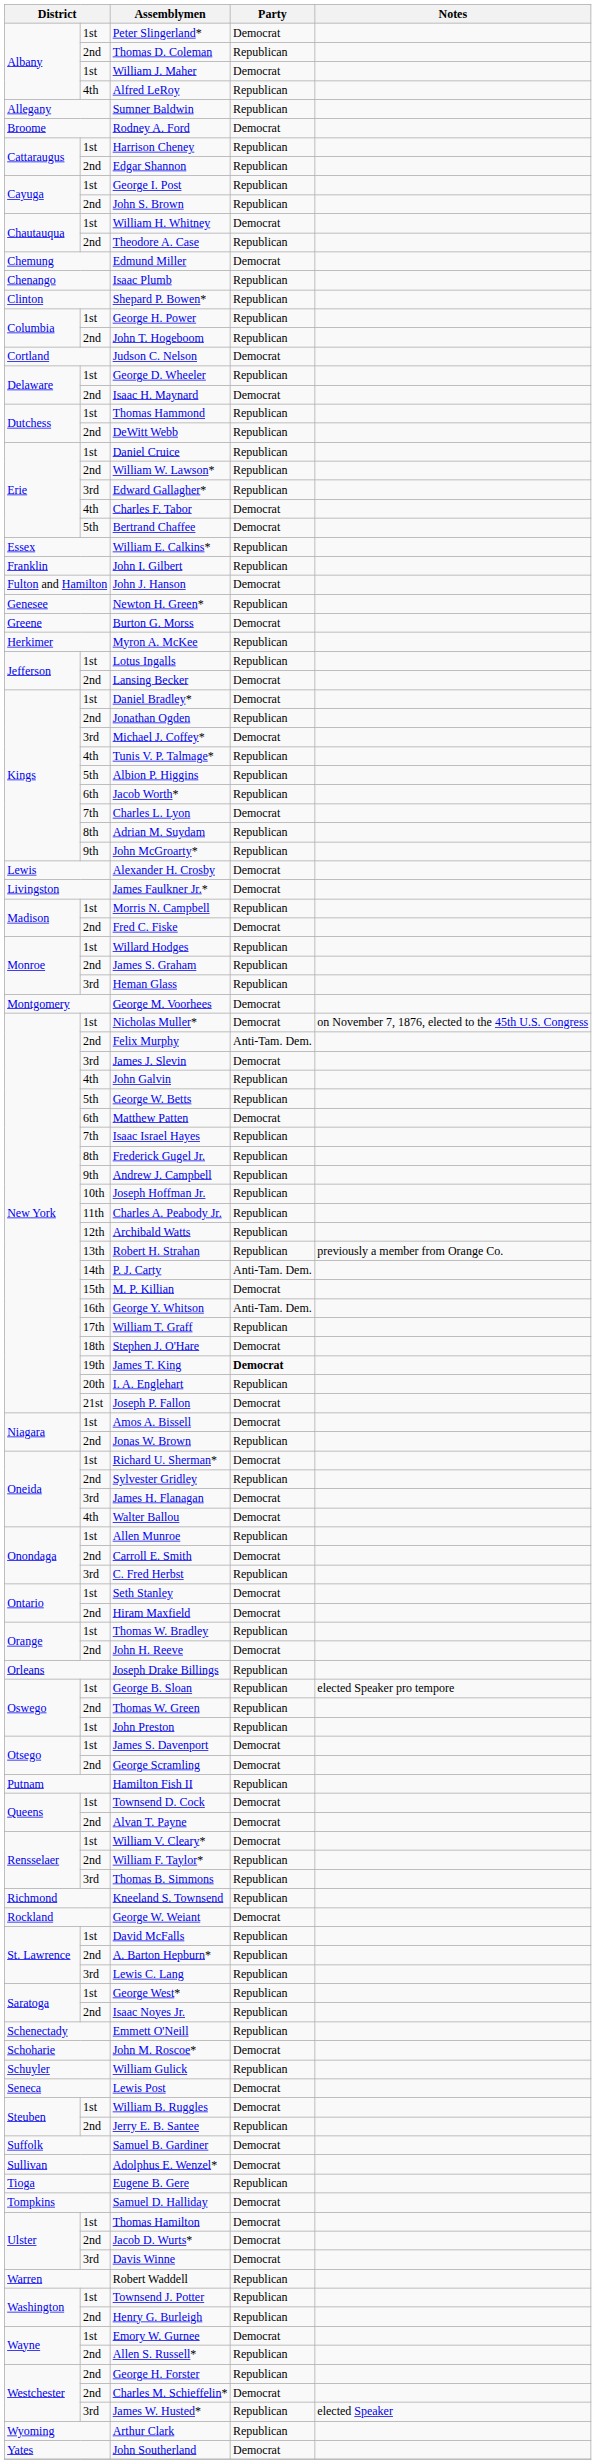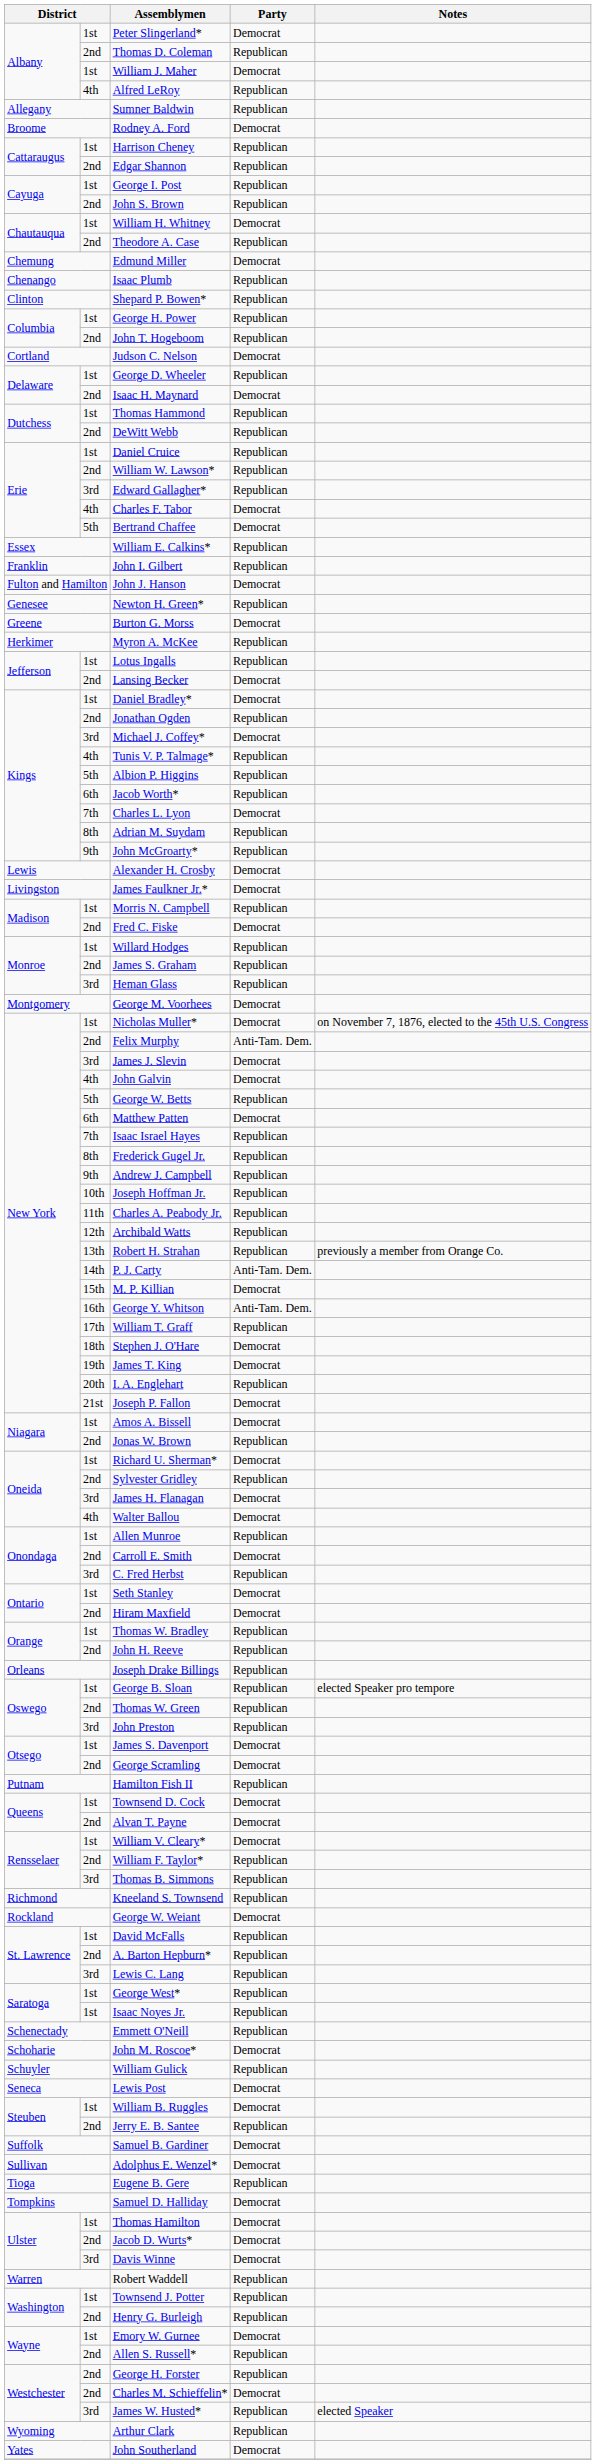 <table class=wikitable>
 <tr>
 <th colspan="2">District</th>
 <th>Assemblymen</th>
 <th>Party</th>
 <th>Notes</th>
 </tr>
 <tr>
 <td rowspan="4"><a href='#'>Albany</a></td>
 <td>1st</td>
 <td><a href='#'>Peter Slingerland</a>*</td>
 <td>Democrat</td>
 <td></td>
 </tr>
 <tr>
 <td>2nd</td>
 <td><a href='#'>Thomas D. Coleman</a></td>
 <td>Republican</td>
 <td></td>
 </tr>
 <tr>
 <td>1st</td>
 <td><a href='#'>William J. Maher</a></td>
 <td>Democrat</td>
 <td></td>
 </tr>
 <tr>
 <td>4th</td>
 <td><a href='#'>Alfred LeRoy</a></td>
 <td>Republican</td>
 <td></td>
 </tr>
 <tr>
 <td colspan="2"><a href='#'>Allegany</a></td>
 <td><a href='#'>Sumner Baldwin</a></td>
 <td>Republican</td>
 <td></td>
 </tr>
 <tr>
 <td colspan="2"><a href='#'>Broome</a></td>
 <td><a href='#'>Rodney A. Ford</a></td>
 <td>Democrat</td>
 <td></td>
 </tr>
 <tr>
 <td rowspan="2"><a href='#'>Cattaraugus</a></td>
 <td>1st</td>
 <td><a href='#'>Harrison Cheney</a></td>
 <td>Republican</td>
 <td></td>
 </tr>
 <tr>
 <td>2nd</td>
 <td><a href='#'>Edgar Shannon</a></td>
 <td>Republican</td>
 <td></td>
 </tr>
 <tr>
 <td rowspan="2"><a href='#'>Cayuga</a></td>
 <td>1st</td>
 <td><a href='#'>George I. Post</a></td>
 <td>Republican</td>
 <td></td>
 </tr>
 <tr>
 <td>2nd</td>
 <td><a href='#'>John S. Brown</a></td>
 <td>Republican</td>
 <td></td>
 </tr>
 <tr>
 <td rowspan="2"><a href='#'>Chautauqua</a></td>
 <td>1st</td>
 <td><a href='#'>William H. Whitney</a></td>
 <td>Democrat</td>
 <td></td>
 </tr>
 <tr>
 <td>2nd</td>
 <td><a href='#'>Theodore A. Case</a></td>
 <td>Republican</td>
 <td></td>
 </tr>
 <tr>
 <td colspan="2"><a href='#'>Chemung</a></td>
 <td><a href='#'>Edmund Miller</a></td>
 <td>Democrat</td>
 <td></td>
 </tr>
 <tr>
 <td colspan="2"><a href='#'>Chenango</a></td>
 <td><a href='#'>Isaac Plumb</a></td>
 <td>Republican</td>
 <td></td>
 </tr>
 <tr>
 <td colspan="2"><a href='#'>Clinton</a></td>
 <td><a href='#'>Shepard P. Bowen</a>*</td>
 <td>Republican</td>
 <td></td>
 </tr>
 <tr>
 <td rowspan="2"><a href='#'>Columbia</a></td>
 <td>1st</td>
 <td><a href='#'>George H. Power</a></td>
 <td>Republican</td>
 <td></td>
 </tr>
 <tr>
 <td>2nd</td>
 <td><a href='#'>John T. Hogeboom</a></td>
 <td>Republican</td>
 <td></td>
 </tr>
 <tr>
 <td colspan="2"><a href='#'>Cortland</a></td>
 <td><a href='#'>Judson C. Nelson</a></td>
 <td>Democrat</td>
 <td></td>
 </tr>
 <tr>
 <td rowspan="2"><a href='#'>Delaware</a></td>
 <td>1st</td>
 <td><a href='#'>George D. Wheeler</a></td>
 <td>Republican</td>
 <td></td>
 </tr>
 <tr>
 <td>2nd</td>
 <td><a href='#'>Isaac H. Maynard</a></td>
 <td>Democrat</td>
 <td></td>
 </tr>
 <tr>
 <td rowspan="2"><a href='#'>Dutchess</a></td>
 <td>1st</td>
 <td><a href='#'>Thomas Hammond</a></td>
 <td>Republican</td>
 <td></td>
 </tr>
 <tr>
 <td>2nd</td>
 <td><a href='#'>DeWitt Webb</a></td>
 <td>Republican</td>
 <td></td>
 </tr>
 <tr>
 <td rowspan="5"><a href='#'>Erie</a></td>
 <td>1st</td>
 <td><a href='#'>Daniel Cruice</a></td>
 <td>Republican</td>
 <td></td>
 </tr>
 <tr>
 <td>2nd</td>
 <td><a href='#'>William W. Lawson</a>*</td>
 <td>Republican</td>
 <td></td>
 </tr>
 <tr>
 <td>3rd</td>
 <td><a href='#'>Edward Gallagher</a>*</td>
 <td>Republican</td>
 <td></td>
 </tr>
 <tr>
 <td>4th</td>
 <td><a href='#'>Charles F. Tabor</a></td>
 <td>Democrat</td>
 <td></td>
 </tr>
 <tr>
 <td>5th</td>
 <td><a href='#'>Bertrand Chaffee</a></td>
 <td>Democrat</td>
 <td></td>
 </tr>
 <tr>
 <td colspan="2"><a href='#'>Essex</a></td>
 <td><a href='#'>William E. Calkins</a>*</td>
 <td>Republican</td>
 <td></td>
 </tr>
 <tr>
 <td colspan="2"><a href='#'>Franklin</a></td>
 <td><a href='#'>John I. Gilbert</a></td>
 <td>Republican</td>
 <td></td>
 </tr>
 <tr>
 <td colspan="2"><a href='#'>Fulton</a> and <a href='#'>Hamilton</a></td>
 <td><a href='#'>John J. Hanson</a></td>
 <td>Democrat</td>
 <td></td>
 </tr>
 <tr>
 <td colspan="2"><a href='#'>Genesee</a></td>
 <td><a href='#'>Newton H. Green</a>*</td>
 <td>Republican</td>
 <td></td>
 </tr>
 <tr>
 <td colspan="2"><a href='#'>Greene</a></td>
 <td><a href='#'>Burton G. Morss</a></td>
 <td>Democrat</td>
 <td></td>
 </tr>
 <tr>
 <td colspan="2"><a href='#'>Herkimer</a></td>
 <td><a href='#'>Myron A. McKee</a></td>
 <td>Republican</td>
 <td></td>
 </tr>
 <tr>
 <td rowspan="2"><a href='#'>Jefferson</a></td>
 <td>1st</td>
 <td><a href='#'>Lotus Ingalls</a></td>
 <td>Republican</td>
 <td></td>
 </tr>
 <tr>
 <td>2nd</td>
 <td><a href='#'>Lansing Becker</a></td>
 <td>Democrat</td>
 <td></td>
 </tr>
 <tr>
 <td rowspan="9"><a href='#'>Kings</a></td>
 <td>1st</td>
 <td><a href='#'>Daniel Bradley</a>*</td>
 <td>Democrat</td>
 <td></td>
 </tr>
 <tr>
 <td>2nd</td>
 <td><a href='#'>Jonathan Ogden</a></td>
 <td>Republican</td>
 <td></td>
 </tr>
 <tr>
 <td>3rd</td>
 <td><a href='#'>Michael J. Coffey</a>*</td>
 <td>Democrat</td>
 <td></td>
 </tr>
 <tr>
 <td>4th</td>
 <td><a href='#'>Tunis V. P. Talmage</a>*</td>
 <td>Republican</td>
 <td></td>
 </tr>
 <tr>
 <td>5th</td>
 <td><a href='#'>Albion P. Higgins</a></td>
 <td>Republican</td>
 <td></td>
 </tr>
 <tr>
 <td>6th</td>
 <td><a href='#'>Jacob Worth</a>*</td>
 <td>Republican</td>
 <td></td>
 </tr>
 <tr>
 <td>7th</td>
 <td><a href='#'>Charles L. Lyon</a></td>
 <td>Democrat</td>
 <td></td>
 </tr>
 <tr>
 <td>8th</td>
 <td><a href='#'>Adrian M. Suydam</a></td>
 <td>Republican</td>
 <td></td>
 </tr>
 <tr>
 <td>9th</td>
 <td><a href='#'>John McGroarty</a>*</td>
 <td>Republican</td>
 <td></td>
 </tr>
 <tr>
 <td colspan="2"><a href='#'>Lewis</a></td>
 <td><a href='#'>Alexander H. Crosby</a></td>
 <td>Democrat</td>
 <td></td>
 </tr>
 <tr>
 <td colspan="2"><a href='#'>Livingston</a></td>
 <td><a href='#'>James Faulkner Jr.</a>*</td>
 <td>Democrat</td>
 <td></td>
 </tr>
 <tr>
 <td rowspan="2"><a href='#'>Madison</a></td>
 <td>1st</td>
 <td><a href='#'>Morris N. Campbell</a></td>
 <td>Republican</td>
 <td></td>
 </tr>
 <tr>
 <td>2nd</td>
 <td><a href='#'>Fred C. Fiske</a></td>
 <td>Democrat</td>
 <td></td>
 </tr>
 <tr>
 <td rowspan="3"><a href='#'>Monroe</a></td>
 <td>1st</td>
 <td><a href='#'>Willard Hodges</a></td>
 <td>Republican</td>
 <td></td>
 </tr>
 <tr>
 <td>2nd</td>
 <td><a href='#'>James S. Graham</a></td>
 <td>Republican</td>
 <td></td>
 </tr>
 <tr>
 <td>3rd</td>
 <td><a href='#'>Heman Glass</a></td>
 <td>Republican</td>
 <td></td>
 </tr>
 <tr>
 <td colspan="2"><a href='#'>Montgomery</a></td>
 <td><a href='#'>George M. Voorhees</a></td>
 <td>Democrat</td>
 <td></td>
 </tr>
 <tr>
 <td rowspan="21"><a href='#'>New York</a></td>
 <td>1st</td>
 <td><a href='#'>Nicholas Muller</a>*</td>
 <td>Democrat</td>
 <td>on November 7, 1876, elected to the <a href='#'>45th U.S. Congress</a></td>
 </tr>
 <tr>
 <td>2nd</td>
 <td><a href='#'>Felix Murphy</a></td>
 <td>Anti-Tam. Dem.</td>
 <td></td>
 </tr>
 <tr>
 <td>3rd</td>
 <td><a href='#'>James J. Slevin</a></td>
 <td>Democrat</td>
 <td></td>
 </tr>
 <tr>
 <td>4th</td>
 <td><a href='#'>John Galvin</a></td>
-<td>Republican</td>
+<td>Democrat</td>
 <td></td>
 </tr>
 <tr>
 <td>5th</td>
 <td><a href='#'>George W. Betts</a></td>
 <td>Republican</td>
 <td></td>
 </tr>
 <tr>
 <td>6th</td>
 <td><a href='#'>Matthew Patten</a></td>
 <td>Democrat</td>
 <td></td>
 </tr>
 <tr>
 <td>7th</td>
 <td><a href='#'>Isaac Israel Hayes</a></td>
 <td>Republican</td>
 <td></td>
 </tr>
 <tr>
 <td>8th</td>
 <td><a href='#'>Frederick Gugel Jr.</a></td>
 <td>Republican</td>
 <td></td>
 </tr>
 <tr>
 <td>9th</td>
 <td><a href='#'>Andrew J. Campbell</a></td>
 <td>Republican</td>
 <td></td>
 </tr>
 <tr>
 <td>10th</td>
 <td><a href='#'>Joseph Hoffman Jr.</a></td>
 <td>Republican</td>
 <td></td>
 </tr>
 <tr>
 <td>11th</td>
 <td><a href='#'>Charles A. Peabody Jr.</a></td>
 <td>Republican</td>
 <td></td>
 </tr>
 <tr>
 <td>12th</td>
 <td><a href='#'>Archibald Watts</a></td>
 <td>Republican</td>
 <td></td>
 </tr>
 <tr>
 <td>13th</td>
 <td><a href='#'>Robert H. Strahan</a></td>
 <td>Republican</td>
 <td>previously a member from Orange Co.</td>
 </tr>
 <tr>
 <td>14th</td>
 <td><a href='#'>P. J. Carty</a></td>
 <td>Anti-Tam. Dem.</td>
 <td></td>
 </tr>
 <tr>
 <td>15th</td>
 <td><a href='#'>M. P. Killian</a></td>
 <td>Democrat</td>
 <td></td>
 </tr>
 <tr>
 <td>16th</td>
 <td><a href='#'>George Y. Whitson</a></td>
 <td>Anti-Tam. Dem.</td>
 <td></td>
 </tr>
 <tr>
 <td>17th</td>
 <td><a href='#'>William T. Graff</a></td>
 <td>Republican</td>
 <td></td>
 </tr>
 <tr>
 <td>18th</td>
 <td><a href='#'>Stephen J. O'Hare</a></td>
 <td>Democrat</td>
 <td></td>
 </tr>
 <tr>
 <td>19th</td>
 <td><a href='#'>James T. King</a></td>
-<td><strong>Democrat</strong></td>
+<td>Democrat</td>
 <td></td>
 </tr>
 <tr>
 <td>20th</td>
 <td><a href='#'>I. A. Englehart</a></td>
 <td>Republican</td>
 <td></td>
 </tr>
 <tr>
 <td>21st</td>
 <td><a href='#'>Joseph P. Fallon</a></td>
 <td>Democrat</td>
 <td></td>
 </tr>
 <tr>
 <td rowspan="2"><a href='#'>Niagara</a></td>
 <td>1st</td>
 <td><a href='#'>Amos A. Bissell</a></td>
 <td>Democrat</td>
 <td></td>
 </tr>
 <tr>
 <td>2nd</td>
 <td><a href='#'>Jonas W. Brown</a></td>
 <td>Republican</td>
 <td></td>
 </tr>
 <tr>
 <td rowspan="4"><a href='#'>Oneida</a></td>
 <td>1st</td>
 <td><a href='#'>Richard U. Sherman</a>*</td>
 <td>Democrat</td>
 <td></td>
 </tr>
 <tr>
 <td>2nd</td>
 <td><a href='#'>Sylvester Gridley</a></td>
 <td>Republican</td>
 <td></td>
 </tr>
 <tr>
 <td>3rd</td>
 <td><a href='#'>James H. Flanagan</a></td>
 <td>Democrat</td>
 <td></td>
 </tr>
 <tr>
 <td>4th</td>
 <td><a href='#'>Walter Ballou</a></td>
 <td>Democrat</td>
 <td></td>
 </tr>
 <tr>
 <td rowspan="3"><a href='#'>Onondaga</a></td>
 <td>1st</td>
 <td><a href='#'>Allen Munroe</a></td>
 <td>Republican</td>
 <td></td>
 </tr>
 <tr>
 <td>2nd</td>
 <td><a href='#'>Carroll E. Smith</a></td>
 <td>Democrat</td>
 <td></td>
 </tr>
 <tr>
 <td>3rd</td>
 <td><a href='#'>C. Fred Herbst</a></td>
 <td>Republican</td>
 <td></td>
 </tr>
 <tr>
 <td rowspan="2"><a href='#'>Ontario</a></td>
 <td>1st</td>
 <td><a href='#'>Seth Stanley</a></td>
 <td>Democrat</td>
 <td></td>
 </tr>
 <tr>
 <td>2nd</td>
 <td><a href='#'>Hiram Maxfield</a></td>
 <td>Democrat</td>
 <td></td>
 </tr>
 <tr>
 <td rowspan="2"><a href='#'>Orange</a></td>
 <td>1st</td>
 <td><a href='#'>Thomas W. Bradley</a></td>
 <td>Republican</td>
 <td></td>
 </tr>
 <tr>
 <td>2nd</td>
 <td><a href='#'>John H. Reeve</a></td>
-<td>Democrat</td>
+<td>Republican</td>
 <td></td>
 </tr>
 <tr>
 <td colspan="2"><a href='#'>Orleans</a></td>
 <td><a href='#'>Joseph Drake Billings</a></td>
 <td>Republican</td>
 <td></td>
 </tr>
 <tr>
 <td rowspan="3"><a href='#'>Oswego</a></td>
 <td>1st</td>
 <td><a href='#'>George B. Sloan</a></td>
 <td>Republican</td>
 <td>elected Speaker pro tempore</td>
 </tr>
 <tr>
 <td>2nd</td>
 <td><a href='#'>Thomas W. Green</a></td>
 <td>Republican</td>
 <td></td>
 </tr>
 <tr>
-<td>1st</td>
+<td>3rd</td>
 <td><a href='#'>John Preston</a></td>
 <td>Republican</td>
 <td></td>
 </tr>
 <tr>
 <td rowspan="2"><a href='#'>Otsego</a></td>
 <td>1st</td>
 <td><a href='#'>James S. Davenport</a></td>
 <td>Democrat</td>
 <td></td>
 </tr>
 <tr>
 <td>2nd</td>
 <td><a href='#'>George Scramling</a></td>
 <td>Democrat</td>
 <td></td>
 </tr>
 <tr>
 <td colspan="2"><a href='#'>Putnam</a></td>
 <td><a href='#'>Hamilton Fish II</a></td>
 <td>Republican</td>
 <td></td>
 </tr>
 <tr>
 <td rowspan="2"><a href='#'>Queens</a></td>
 <td>1st</td>
 <td><a href='#'>Townsend D. Cock</a></td>
 <td>Democrat</td>
 <td></td>
 </tr>
 <tr>
 <td>2nd</td>
 <td><a href='#'>Alvan T. Payne</a></td>
 <td>Democrat</td>
 <td></td>
 </tr>
 <tr>
 <td rowspan="3"><a href='#'>Rensselaer</a></td>
 <td>1st</td>
 <td><a href='#'>William V. Cleary</a>*</td>
 <td>Democrat</td>
 <td></td>
 </tr>
 <tr>
 <td>2nd</td>
 <td><a href='#'>William F. Taylor</a>*</td>
 <td>Republican</td>
 <td></td>
 </tr>
 <tr>
 <td>3rd</td>
 <td><a href='#'>Thomas B. Simmons</a></td>
 <td>Republican</td>
 <td></td>
 </tr>
 <tr>
 <td colspan="2"><a href='#'>Richmond</a></td>
 <td><a href='#'>Kneeland S. Townsend</a></td>
 <td>Republican</td>
 <td></td>
 </tr>
 <tr>
 <td colspan="2"><a href='#'>Rockland</a></td>
 <td><a href='#'>George W. Weiant</a></td>
 <td>Democrat</td>
 <td></td>
 </tr>
 <tr>
 <td rowspan="3"><a href='#'>St. Lawrence</a></td>
 <td>1st</td>
 <td><a href='#'>David McFalls</a></td>
 <td>Republican</td>
 <td></td>
 </tr>
 <tr>
 <td>2nd</td>
 <td><a href='#'>A. Barton Hepburn</a>*</td>
 <td>Republican</td>
 <td></td>
 </tr>
 <tr>
 <td>3rd</td>
 <td><a href='#'>Lewis C. Lang</a></td>
 <td>Republican</td>
 <td></td>
 </tr>
 <tr>
 <td rowspan="2"><a href='#'>Saratoga</a></td>
 <td>1st</td>
 <td><a href='#'>George West</a>*</td>
 <td>Republican</td>
 <td></td>
 </tr>
 <tr>
-<td>2nd</td>
+<td>1st</td>
 <td><a href='#'>Isaac Noyes Jr.</a></td>
 <td>Republican</td>
 <td></td>
 </tr>
 <tr>
 <td colspan="2"><a href='#'>Schenectady</a></td>
 <td><a href='#'>Emmett O'Neill</a></td>
 <td>Republican</td>
 <td></td>
 </tr>
 <tr>
 <td colspan="2"><a href='#'>Schoharie</a></td>
 <td><a href='#'>John M. Roscoe</a>*</td>
 <td>Democrat</td>
 <td></td>
 </tr>
 <tr>
 <td colspan="2"><a href='#'>Schuyler</a></td>
 <td><a href='#'>William Gulick</a></td>
 <td>Republican</td>
 <td></td>
 </tr>
 <tr>
 <td colspan="2"><a href='#'>Seneca</a></td>
 <td><a href='#'>Lewis Post</a></td>
 <td>Democrat</td>
 <td></td>
 </tr>
 <tr>
 <td rowspan="2"><a href='#'>Steuben</a></td>
 <td>1st</td>
 <td><a href='#'>William B. Ruggles</a></td>
 <td>Democrat</td>
 <td></td>
 </tr>
 <tr>
 <td>2nd</td>
 <td><a href='#'>Jerry E. B. Santee</a></td>
 <td>Republican</td>
 <td></td>
 </tr>
 <tr>
 <td colspan="2"><a href='#'>Suffolk</a></td>
 <td><a href='#'>Samuel B. Gardiner</a></td>
 <td>Democrat</td>
 <td></td>
 </tr>
 <tr>
 <td colspan="2"><a href='#'>Sullivan</a></td>
 <td><a href='#'>Adolphus E. Wenzel</a>*</td>
 <td>Democrat</td>
 <td></td>
 </tr>
 <tr>
 <td colspan="2"><a href='#'>Tioga</a></td>
 <td><a href='#'>Eugene B. Gere</a></td>
 <td>Republican</td>
 <td></td>
 </tr>
 <tr>
 <td colspan="2"><a href='#'>Tompkins</a></td>
 <td><a href='#'>Samuel D. Halliday</a></td>
 <td>Democrat</td>
 <td></td>
 </tr>
 <tr>
 <td rowspan="3"><a href='#'>Ulster</a></td>
 <td>1st</td>
 <td><a href='#'>Thomas Hamilton</a></td>
 <td>Democrat</td>
 <td></td>
 </tr>
 <tr>
 <td>2nd</td>
 <td><a href='#'>Jacob D. Wurts</a>*</td>
 <td>Democrat</td>
 <td></td>
 </tr>
 <tr>
 <td>3rd</td>
 <td><a href='#'>Davis Winne</a></td>
 <td>Democrat</td>
 <td></td>
 </tr>
 <tr>
 <td colspan="2"><a href='#'>Warren</a></td>
 <td>Robert Waddell</td>
 <td>Republican</td>
 <td></td>
 </tr>
 <tr>
 <td rowspan="2"><a href='#'>Washington</a></td>
 <td>1st</td>
 <td><a href='#'>Townsend J. Potter</a></td>
 <td>Republican</td>
 <td></td>
 </tr>
 <tr>
 <td>2nd</td>
 <td><a href='#'>Henry G. Burleigh</a></td>
 <td>Republican</td>
 <td></td>
 </tr>
 <tr>
 <td rowspan="2"><a href='#'>Wayne</a></td>
 <td>1st</td>
 <td><a href='#'>Emory W. Gurnee</a></td>
 <td>Democrat</td>
 <td></td>
 </tr>
 <tr>
 <td>2nd</td>
 <td><a href='#'>Allen S. Russell</a>*</td>
 <td>Republican</td>
 <td></td>
 </tr>
 <tr>
 <td rowspan="3"><a href='#'>Westchester</a></td>
 <td>2nd</td>
 <td><a href='#'>George H. Forster</a></td>
 <td>Republican</td>
 <td></td>
 </tr>
 <tr>
 <td>2nd</td>
 <td><a href='#'>Charles M. Schieffelin</a>*</td>
 <td>Democrat</td>
 <td></td>
 </tr>
 <tr>
 <td>3rd</td>
 <td><a href='#'>James W. Husted</a>*</td>
 <td>Republican</td>
 <td>elected <a href='#'>Speaker</a></td>
 </tr>
 <tr>
 <td colspan="2"><a href='#'>Wyoming</a></td>
 <td><a href='#'>Arthur Clark</a></td>
 <td>Republican</td>
 <td></td>
 </tr>
 <tr>
 <td colspan="2"><a href='#'>Yates</a></td>
 <td><a href='#'>John Southerland</a></td>
 <td>Democrat</td>
 <td></td>
 </tr>
 <tr>
 </tr>
 </table>
